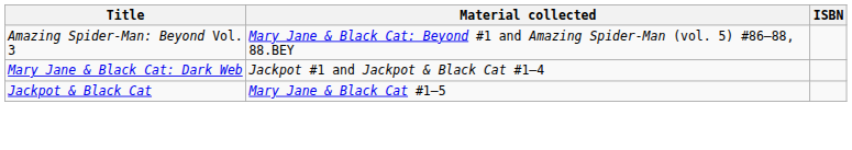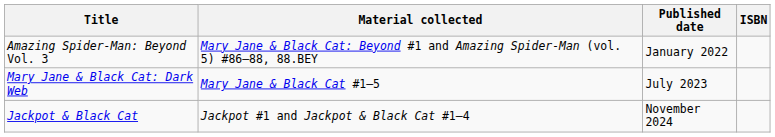 <table class="wikitable">
 <tr>
 <th>Title</th>
 <th>Material collected</th>
+<th>Published date</th>
 <th>ISBN</th>
 </tr>
 <tr>
 <td><em>Amazing Spider-Man: Beyond</em> Vol. 3</td>
 <td><em><a href='#'>Mary Jane & Black Cat: Beyond</a></em> #1 and <em>Amazing Spider-Man</em> (vol. 5) #86–88, 88.BEY</td>
+<td>January 2022</td>
 <td></td>
 </tr>
 <tr>
 <td><em><a href='#'>Mary Jane & Black Cat: Dark Web</a></em></td>
-<td><em>Jackpot</em> #1 and <em>Jackpot & Black Cat</em> #1–4</td>
+<td><em><a href='#'>Mary Jane & Black Cat</a></em> #1–5</td>
+<td>July 2023</td>
 <td></td>
 </tr>
 <tr>
 <td><em><a href='#'>Jackpot & Black Cat</a></em></td>
-<td><em><a href='#'>Mary Jane & Black Cat</a></em> #1–5</td>
+<td><em>Jackpot</em> #1 and <em>Jackpot & Black Cat</em> #1–4</td>
+<td>November 2024</td>
 <td></td>
 </tr>
 </table>
